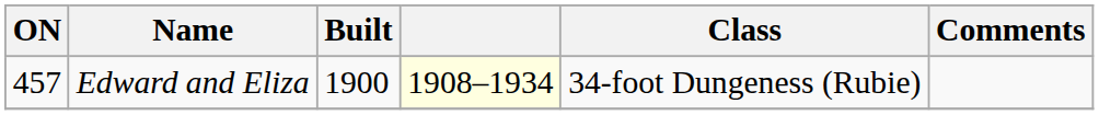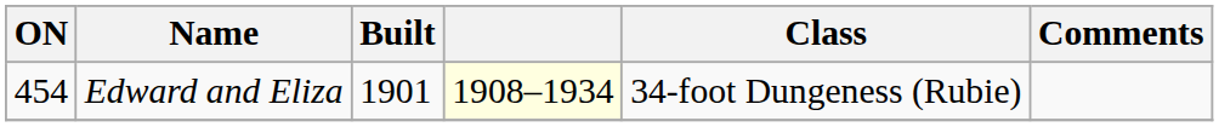 <table class="wikitable">
 <tr>
 <th>ON</th>
 <th>Name</th>
 <th>Built</th>
 <th></th>
 <th>Class</th>
 <th>Comments</th>
 </tr>
 <tr>
-<td>457</td>
+<td>454</td>
 <td><em>Edward and Eliza</em></td>
-<td>1900</td>
+<td>1901</td>
 <td style="background: lightyellow;">1908–1934</td>
 <td>34-foot Dungeness (Rubie)</td>
 <td></td>
 </tr>
 <tr>
 </tr>
 </table>
